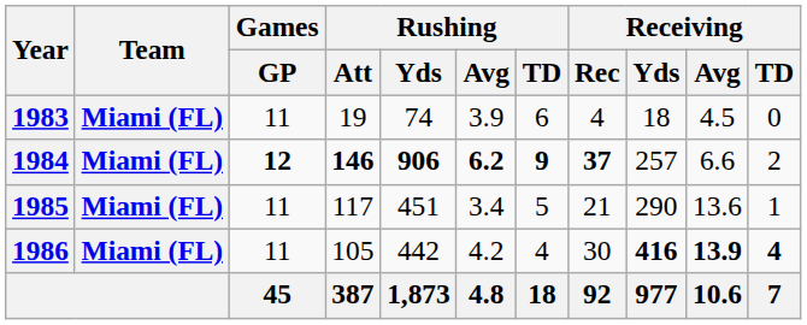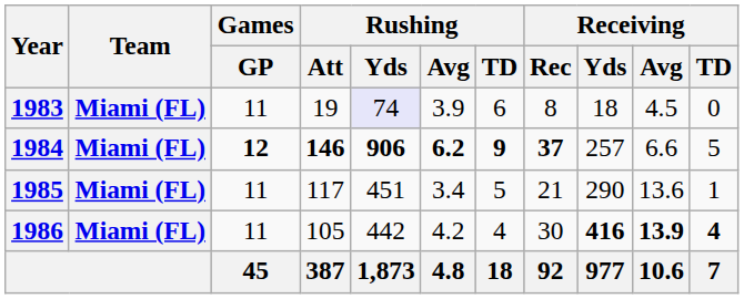 <table class="wikitable" style="text-align:center;">
 <tr>
 <th rowspan="2">Year</th>
 <th rowspan="2">Team</th>
 <th colspan="1">Games</th>
 <th colspan="4">Rushing</th>
 <th colspan="4">Receiving</th>
 </tr>
 <tr>
 <th>GP</th>
 <th>Att</th>
 <th>Yds</th>
 <th>Avg</th>
 <th>TD</th>
 <th>Rec</th>
 <th>Yds</th>
 <th>Avg</th>
 <th>TD</th>
 </tr>
 <tr>
 <th><a href='#'>1983</a></th>
 <th><a href='#'>Miami (FL)</a></th>
 <td>11</td>
 <td>19</td>
-<td>74</td>
+<td style="background: lavender;">74</td>
 <td>3.9</td>
 <td>6</td>
-<td>4</td>
+<td>8</td>
 <td>18</td>
 <td>4.5</td>
 <td>0</td>
 </tr>
 <tr>
 <th><a href='#'>1984</a></th>
 <th><a href='#'>Miami (FL)</a></th>
 <td><strong>12</strong></td>
 <td><strong>146</strong></td>
 <td><strong>906</strong></td>
 <td><strong>6.2</strong></td>
 <td><strong>9</strong></td>
 <td><strong>37</strong></td>
 <td>257</td>
 <td>6.6</td>
-<td>2</td>
+<td>5</td>
 </tr>
 <tr>
 <th><a href='#'>1985</a></th>
 <th><a href='#'>Miami (FL)</a></th>
 <td>11</td>
 <td>117</td>
 <td>451</td>
 <td>3.4</td>
 <td>5</td>
 <td>21</td>
 <td>290</td>
 <td>13.6</td>
 <td>1</td>
 </tr>
 <tr>
 <th><a href='#'>1986</a></th>
 <th><a href='#'>Miami (FL)</a></th>
 <td>11</td>
 <td>105</td>
 <td>442</td>
 <td>4.2</td>
 <td>4</td>
 <td>30</td>
 <td><strong>416</strong></td>
 <td><strong>13.9</strong></td>
 <td><strong>4</strong></td>
 </tr>
 <tr>
 <th colspan="2"></th>
 <th>45</th>
 <th>387</th>
 <th>1,873</th>
 <th>4.8</th>
 <th>18</th>
 <th>92</th>
 <th>977</th>
 <th>10.6</th>
 <th>7</th>
 </tr>
 </table>
